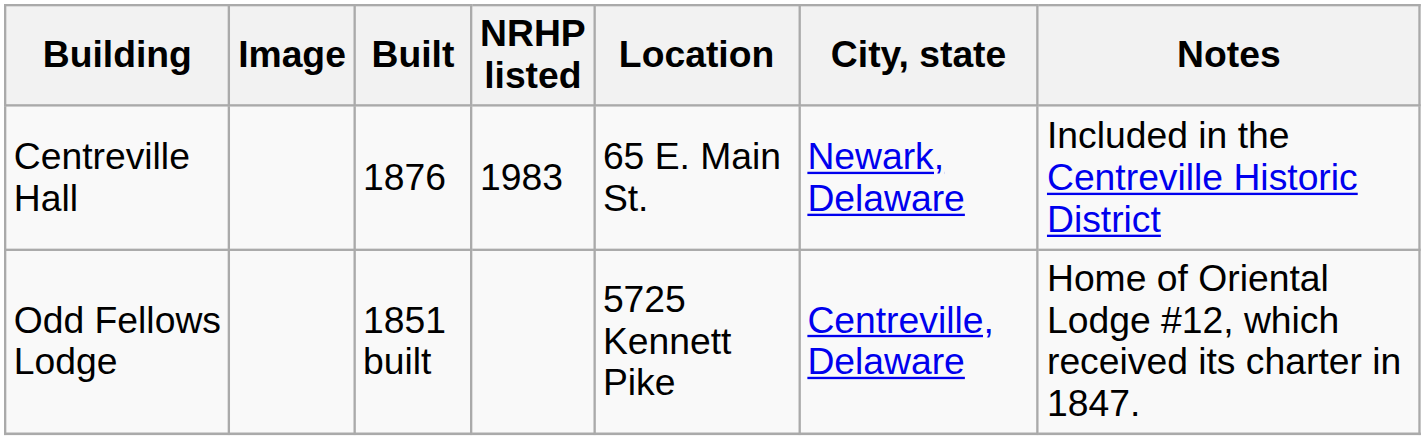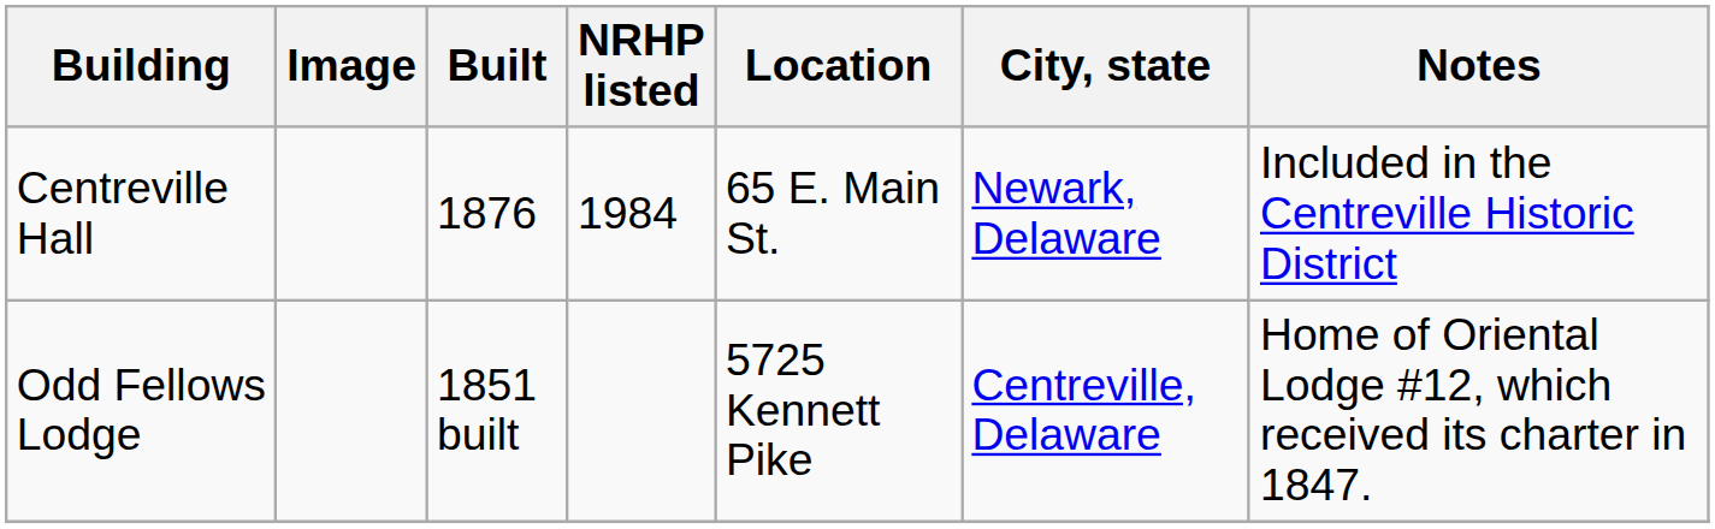 <table class="wikitable sortable">
 <tr>
 <th>Building<br></th>
 <th class="unsortable">Image</th>
 <th>Built</th>
 <th>NRHP<br>listed</th>
 <th>Location</th>
 <th>City, state</th>
 <th class="unsortable">Notes</th>
 </tr>
 <tr>
 <td>Centreville Hall</td>
 <td></td>
 <td>1876</td>
-<td>1983</td>
+<td>1984</td>
 <td>65 E. Main St.<br><small></small></td>
 <td><a href='#'>Newark, Delaware</a></td>
 <td>Included in the <a href='#'>Centreville Historic District</a></td>
 </tr>
 <tr>
 <td>Odd Fellows Lodge</td>
 <td></td>
 <td>1851 built</td>
 <td></td>
 <td>5725 Kennett Pike<br><small></small></td>
 <td><a href='#'>Centreville, Delaware</a></td>
 <td>Home of Oriental Lodge #12, which received its charter in 1847.</td>
 </tr>
 <tr>
 </tr>
 </table>
